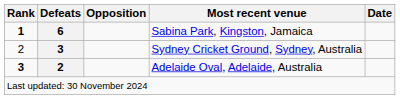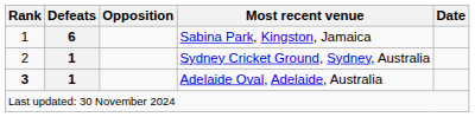 <table class="wikitable plainrowheaders sortable">
 <tr>
 <th scope=col>Rank</th>
 <th scope=col>Defeats</th>
 <th scope=col>Opposition</th>
 <th scope=col>Most recent venue</th>
 <th scope=col>Date</th>
 </tr>
 <tr>
-<td align=center><strong>1</strong></td>
+<td align=center>1</td>
 <th scope=row style=text-align:center;>6</th>
 <td></td>
 <td><a href='#'>Sabina Park</a>, <a href='#'>Kingston</a>, Jamaica</td>
 <td><a href='#'></a></td>
 </tr>
 <tr>
 <td align=center>2</td>
-<th scope=row style=text-align:center;>3</th>
+<th scope=row style=text-align:center;>1</th>
 <td></td>
 <td><a href='#'>Sydney Cricket Ground</a>, <a href='#'>Sydney</a>, Australia</td>
 <td><a href='#'></a></td>
 </tr>
 <tr>
 <td align=center><strong>3</strong></td>
-<th scope=row style=text-align:center;>2</th>
+<th scope=row style=text-align:center;>1</th>
 <td></td>
 <td><a href='#'>Adelaide Oval</a>, <a href='#'>Adelaide</a>, Australia</td>
 <td><a href='#'></a></td>
 </tr>
 <tr class=sortbottom>
 <td colspan=5><small>Last updated: 30 November 2024</small></td>
 </tr>
 </table>
